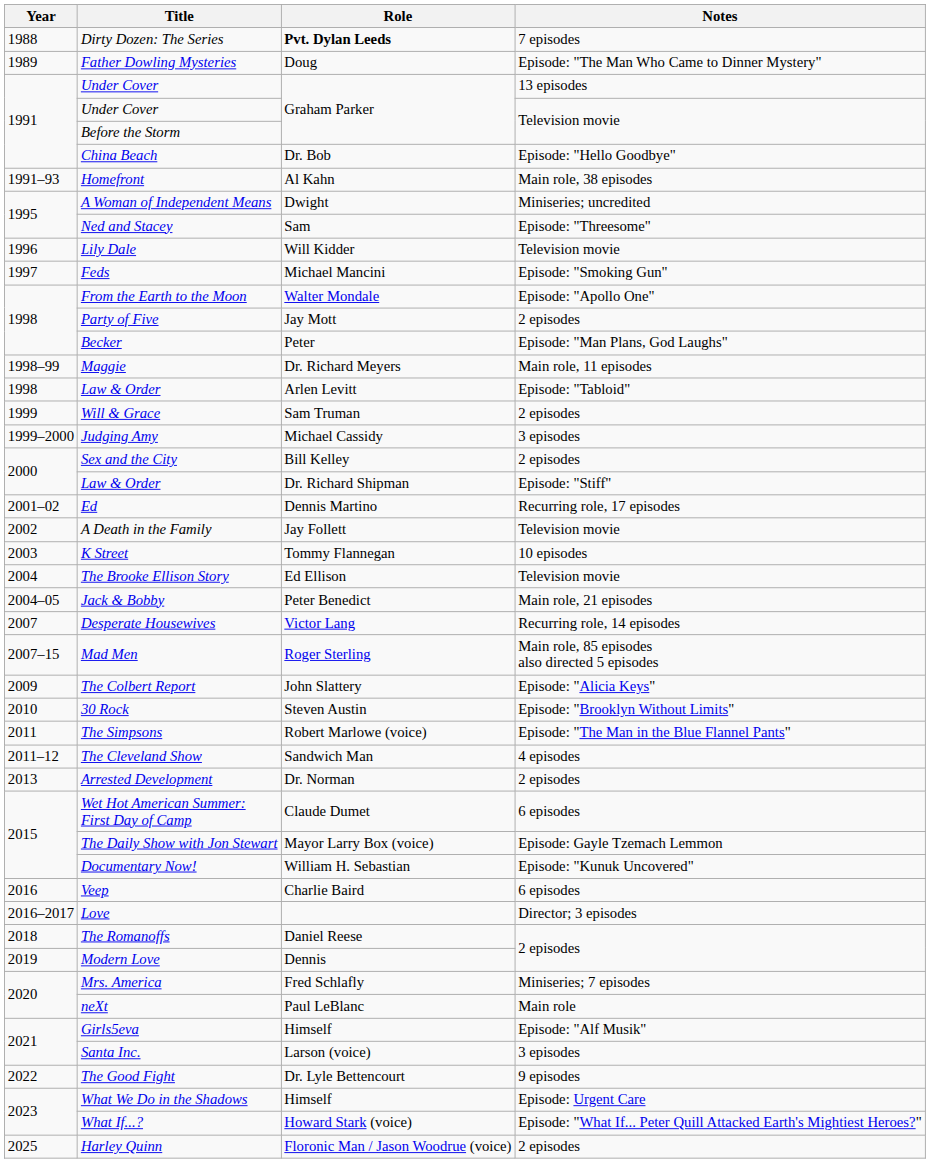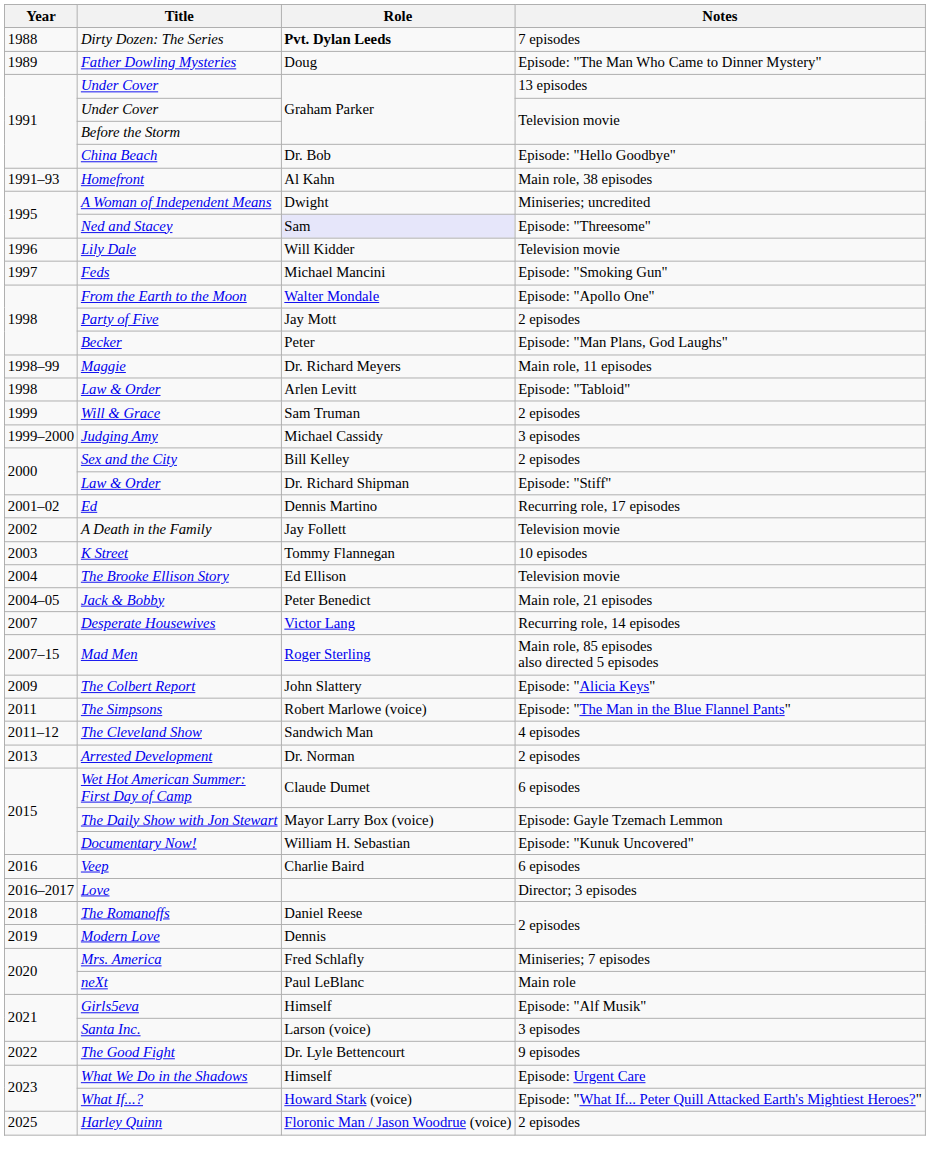 <table class="wikitable sortable">
 <tr>
 <th>Year</th>
 <th>Title</th>
 <th>Role</th>
 <th>Notes</th>
 </tr>
 <tr>
 <td>1988</td>
 <td><em>Dirty Dozen: The Series</em></td>
 <td><strong>Pvt. Dylan Leeds</strong></td>
 <td>7 episodes</td>
 </tr>
 <tr>
 <td>1989</td>
 <td><em><a href='#'>Father Dowling Mysteries</a></em></td>
 <td>Doug</td>
 <td>Episode: "The Man Who Came to Dinner Mystery"</td>
 </tr>
 <tr>
 <td rowspan="4">1991</td>
 <td><em><a href='#'>Under Cover</a></em></td>
 <td rowspan="3">Graham Parker</td>
 <td>13 episodes</td>
 </tr>
 <tr>
 <td><em>Under Cover</em></td>
 <td rowspan="2">Television movie</td>
 </tr>
 <tr>
 <td><em>Before the Storm</em></td>
 </tr>
 <tr>
 <td><em><a href='#'>China Beach</a></em></td>
 <td>Dr. Bob</td>
 <td>Episode: "Hello Goodbye"</td>
 </tr>
 <tr>
 <td>1991–93</td>
 <td><em><a href='#'>Homefront</a></em></td>
 <td>Al Kahn</td>
 <td>Main role, 38 episodes</td>
 </tr>
 <tr>
 <td rowspan="2">1995</td>
 <td><em><a href='#'>A Woman of Independent Means</a></em></td>
 <td>Dwight</td>
 <td>Miniseries; uncredited</td>
 </tr>
 <tr>
 <td><em><a href='#'>Ned and Stacey</a></em></td>
-<td>Sam</td>
+<td style="background: lavender;">Sam</td>
 <td>Episode: "Threesome"</td>
 </tr>
 <tr>
 <td>1996</td>
 <td><em><a href='#'>Lily Dale</a></em></td>
 <td>Will Kidder</td>
 <td>Television movie</td>
 </tr>
 <tr>
 <td>1997</td>
 <td><em><a href='#'>Feds</a></em></td>
 <td>Michael Mancini</td>
 <td>Episode: "Smoking Gun"</td>
 </tr>
 <tr>
 <td rowspan="3">1998</td>
 <td><em><a href='#'>From the Earth to the Moon</a></em></td>
 <td><a href='#'>Walter Mondale</a></td>
 <td>Episode: "Apollo One"</td>
 </tr>
 <tr>
 <td><em><a href='#'>Party of Five</a></em></td>
 <td>Jay Mott</td>
 <td>2 episodes</td>
 </tr>
 <tr>
 <td><em><a href='#'>Becker</a></em></td>
 <td>Peter</td>
 <td>Episode: "Man Plans, God Laughs"</td>
 </tr>
 <tr>
 <td>1998–99</td>
 <td><em><a href='#'>Maggie</a></em></td>
 <td>Dr. Richard Meyers</td>
 <td>Main role, 11 episodes</td>
 </tr>
 <tr>
 <td>1998</td>
 <td><em><a href='#'>Law & Order</a></em></td>
 <td>Arlen Levitt</td>
 <td>Episode: "Tabloid"</td>
 </tr>
 <tr>
 <td>1999</td>
 <td><em><a href='#'>Will & Grace</a></em></td>
 <td>Sam Truman</td>
 <td>2 episodes</td>
 </tr>
 <tr>
 <td>1999–2000</td>
 <td><em><a href='#'>Judging Amy</a></em></td>
 <td>Michael Cassidy</td>
 <td>3 episodes</td>
 </tr>
 <tr>
 <td rowspan="2">2000</td>
 <td><em><a href='#'>Sex and the City</a></em></td>
 <td>Bill Kelley</td>
 <td>2 episodes</td>
 </tr>
 <tr>
 <td><em><a href='#'>Law & Order</a></em></td>
 <td>Dr. Richard Shipman</td>
 <td>Episode: "Stiff"</td>
 </tr>
 <tr>
 <td>2001–02</td>
 <td><em><a href='#'>Ed</a></em></td>
 <td>Dennis Martino</td>
 <td>Recurring role, 17 episodes</td>
 </tr>
 <tr>
 <td>2002</td>
 <td><em>A Death in the Family</em></td>
 <td>Jay Follett</td>
 <td>Television movie</td>
 </tr>
 <tr>
 <td>2003</td>
 <td><em><a href='#'>K Street</a></em></td>
 <td>Tommy Flannegan</td>
 <td>10 episodes</td>
 </tr>
 <tr>
 <td>2004</td>
 <td><em><a href='#'>The Brooke Ellison Story</a></em></td>
 <td>Ed Ellison</td>
 <td>Television movie</td>
 </tr>
 <tr>
 <td>2004–05</td>
 <td><em><a href='#'>Jack & Bobby</a></em></td>
 <td>Peter Benedict</td>
 <td>Main role, 21 episodes</td>
 </tr>
 <tr>
 <td>2007</td>
 <td><em><a href='#'>Desperate Housewives</a></em></td>
 <td><a href='#'>Victor Lang</a></td>
 <td>Recurring role, 14 episodes</td>
 </tr>
 <tr>
 <td>2007–15</td>
 <td><em><a href='#'>Mad Men</a></em></td>
 <td><a href='#'>Roger Sterling</a></td>
 <td>Main role, 85 episodes <br> also directed 5 episodes</td>
 </tr>
 <tr>
 <td>2009</td>
 <td><em><a href='#'>The Colbert Report</a></em></td>
 <td>John Slattery</td>
 <td>Episode: "<a href='#'>Alicia Keys</a>"</td>
 </tr>
 <tr>
-<td>2010</td>
-<td><em><a href='#'>30 Rock</a></em></td>
-<td>Steven Austin</td>
-<td>Episode: "<a href='#'>Brooklyn Without Limits</a>"</td>
-</tr>
-<tr>
 <td>2011</td>
 <td><em><a href='#'>The Simpsons</a></em></td>
 <td>Robert Marlowe (voice)</td>
 <td>Episode: "<a href='#'>The Man in the Blue Flannel Pants</a>"</td>
 </tr>
 <tr>
 <td>2011–12</td>
 <td><em><a href='#'>The Cleveland Show</a></em></td>
 <td>Sandwich Man</td>
 <td>4 episodes</td>
 </tr>
 <tr>
 <td>2013</td>
 <td><em><a href='#'>Arrested Development</a></em></td>
 <td>Dr. Norman</td>
 <td>2 episodes</td>
 </tr>
 <tr>
 <td rowspan="3">2015</td>
 <td><em><a href='#'>Wet Hot American Summer: <br> First Day of Camp</a></em></td>
 <td>Claude Dumet</td>
 <td>6 episodes</td>
 </tr>
 <tr>
 <td><em><a href='#'>The Daily Show with Jon Stewart</a></em></td>
 <td>Mayor Larry Box (voice)</td>
 <td>Episode: Gayle Tzemach Lemmon</td>
 </tr>
 <tr>
 <td><em><a href='#'>Documentary Now!</a></em></td>
 <td>William H. Sebastian</td>
 <td>Episode: "Kunuk Uncovered"</td>
 </tr>
 <tr>
 <td>2016</td>
 <td><em><a href='#'>Veep</a></em></td>
 <td>Charlie Baird</td>
 <td>6 episodes</td>
 </tr>
 <tr>
 <td>2016–2017</td>
 <td><em><a href='#'>Love</a></em></td>
 <td></td>
 <td>Director; 3 episodes</td>
 </tr>
 <tr>
 <td>2018</td>
 <td><em><a href='#'>The Romanoffs</a></em></td>
 <td>Daniel Reese</td>
 <td rowspan="2">2 episodes</td>
 </tr>
 <tr>
 <td>2019</td>
 <td><em><a href='#'>Modern Love</a></em></td>
 <td>Dennis</td>
 </tr>
 <tr>
 <td rowspan="2">2020</td>
 <td><em><a href='#'>Mrs. America</a></em></td>
 <td>Fred Schlafly</td>
 <td>Miniseries; 7 episodes</td>
 </tr>
 <tr>
 <td><em><a href='#'>neXt</a></em></td>
 <td>Paul LeBlanc</td>
 <td>Main role</td>
 </tr>
 <tr>
 <td rowspan="2">2021</td>
 <td><em><a href='#'>Girls5eva</a></em></td>
 <td>Himself</td>
 <td>Episode: "Alf Musik"</td>
 </tr>
 <tr>
 <td><em><a href='#'>Santa Inc.</a></em></td>
 <td>Larson (voice)</td>
 <td>3 episodes</td>
 </tr>
 <tr>
 <td>2022</td>
 <td><em><a href='#'>The Good Fight</a></em></td>
 <td>Dr. Lyle Bettencourt</td>
 <td>9 episodes</td>
 </tr>
 <tr>
 <td rowspan="2">2023</td>
 <td><em><a href='#'>What We Do in the Shadows</a></em></td>
 <td>Himself</td>
 <td>Episode: <a href='#'>Urgent Care</a></td>
 </tr>
 <tr>
 <td><em><a href='#'>What If...?</a></em></td>
 <td><a href='#'>Howard Stark</a> (voice)</td>
 <td>Episode: "<a href='#'>What If... Peter Quill Attacked Earth's Mightiest Heroes?</a>"</td>
 </tr>
 <tr>
 <td>2025</td>
 <td><em><a href='#'>Harley Quinn</a></em></td>
 <td><a href='#'>Floronic Man / Jason Woodrue</a> (voice)</td>
 <td>2 episodes</td>
 </tr>
 </table>
